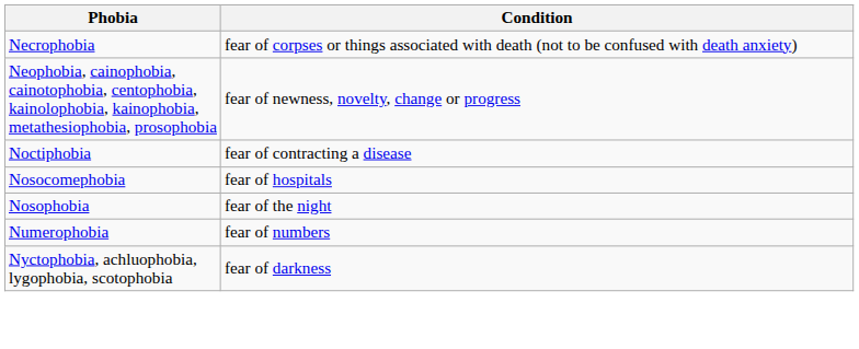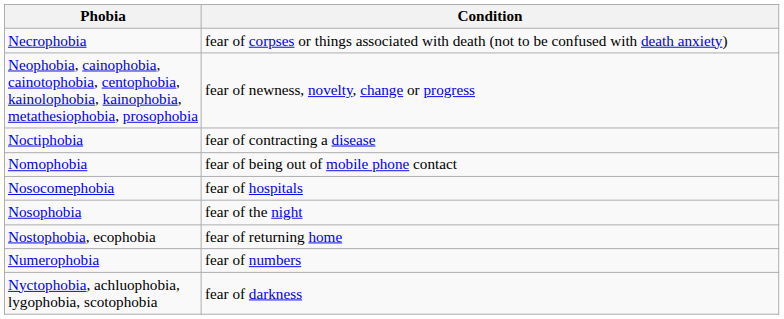 <table class="wikitable sortable" border="1">
 <tr>
 <th width="200px">Phobia</th>
 <th width="600px">Condition</th>
 </tr>
 <tr>
 <td><a href='#'>Necrophobia</a></td>
 <td>fear of <a href='#'>corpses</a> or things associated with death (not to be confused with <a href='#'>death anxiety</a>)</td>
 </tr>
 <tr>
 <td><a href='#'>Neophobia</a>, <a href='#'>cainophobia</a>, <a href='#'>cainotophobia</a>, <a href='#'>centophobia</a>, <a href='#'>kainolophobia</a>, <a href='#'>kainophobia</a>, <a href='#'>metathesiophobia</a>, <a href='#'>prosophobia</a></td>
 <td>fear of newness, <a href='#'>novelty</a>, <a href='#'>change</a> or <a href='#'>progress</a></td>
 </tr>
 <tr>
 <td><a href='#'>Noctiphobia</a></td>
 <td>fear of contracting a <a href='#'>disease</a></td>
 </tr>
 <tr>
+<td><a href='#'>Nomophobia</a></td>
+<td>fear of being out of <a href='#'>mobile phone</a> contact</td>
+</tr>
+<tr>
 <td><a href='#'>Nosocomephobia</a></td>
 <td>fear of <a href='#'>hospitals</a></td>
 </tr>
 <tr>
 <td><a href='#'>Nosophobia</a></td>
 <td>fear of the <a href='#'>night</a></td>
+</tr>
+<tr>
+<td><a href='#'>Nostophobia</a>, ecophobia</td>
+<td>fear of returning <a href='#'>home</a></td>
 </tr>
 <tr>
 <td><a href='#'>Numerophobia</a></td>
 <td>fear of <a href='#'>numbers</a></td>
 </tr>
 <tr>
 <td><a href='#'>Nyctophobia</a>, achluophobia, lygophobia, scotophobia</td>
 <td>fear of <a href='#'>darkness</a></td>
 </tr>
 </table>
